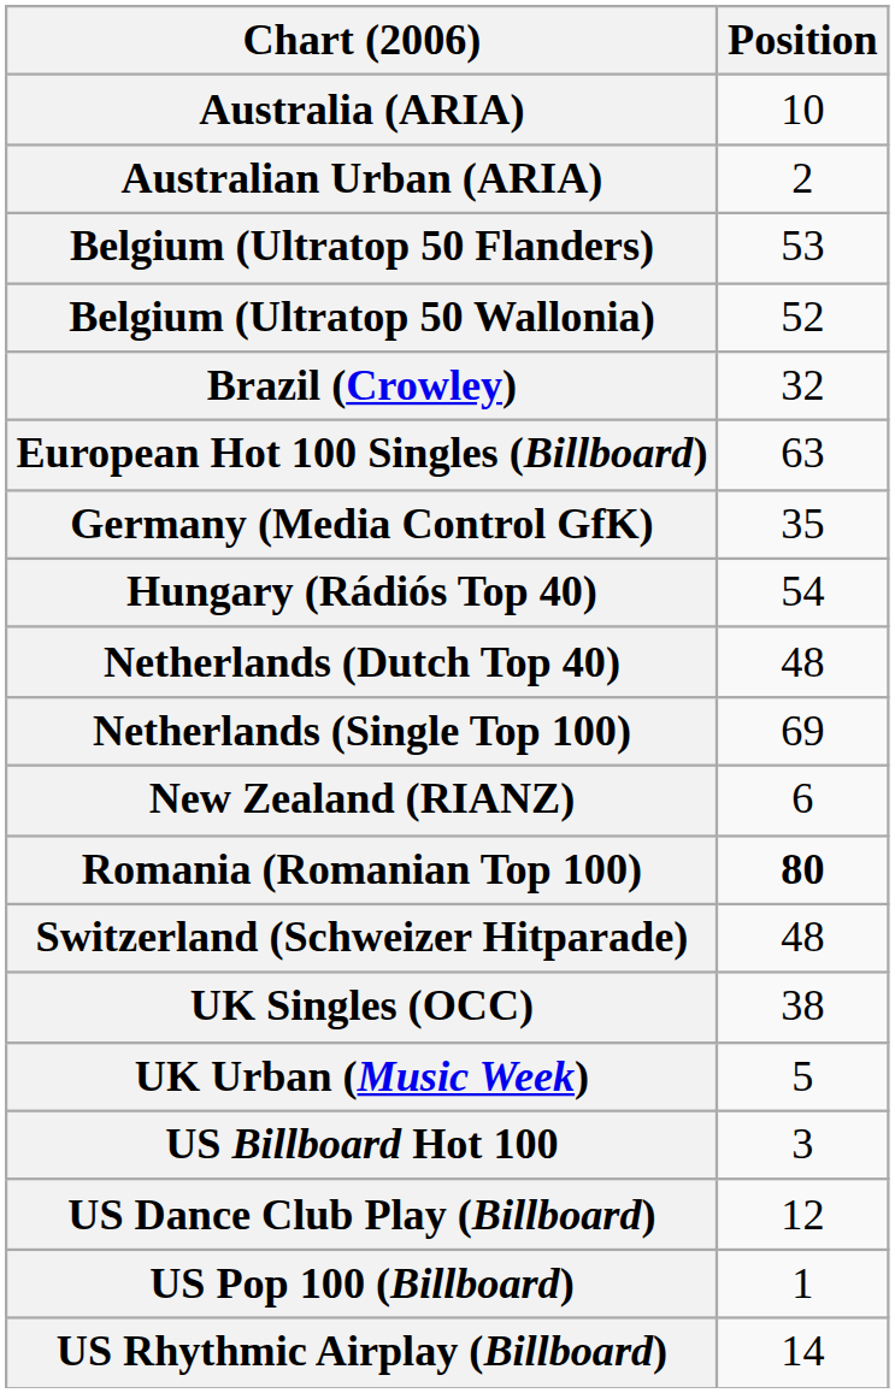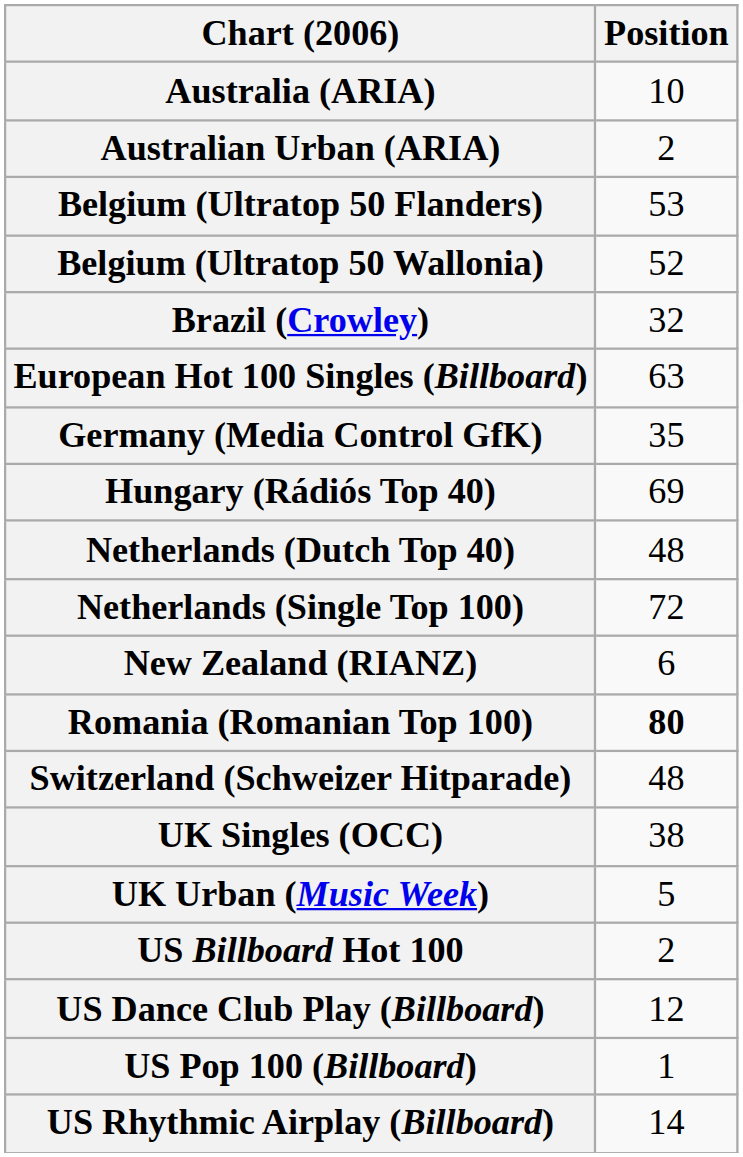 <table class="wikitable sortable plainrowheaders">
 <tr>
 <th>Chart (2006)</th>
 <th>Position</th>
 </tr>
 <tr>
 <th scope="row">Australia (ARIA)</th>
 <td align="center">10</td>
 </tr>
 <tr>
 <th scope="row">Australian Urban (ARIA)</th>
 <td align="center">2</td>
 </tr>
 <tr>
 <th scope="row">Belgium (Ultratop 50 Flanders)</th>
 <td align="center">53</td>
 </tr>
 <tr>
 <th scope="row">Belgium (Ultratop 50 Wallonia)</th>
 <td align="center">52</td>
 </tr>
 <tr>
 <th scope="row">Brazil (<a href='#'>Crowley</a>)</th>
 <td align="center">32</td>
 </tr>
 <tr>
 <th scope="row">European Hot 100 Singles (<em>Billboard</em>)</th>
 <td align="center">63</td>
 </tr>
 <tr>
 <th scope="row">Germany (Media Control GfK)</th>
 <td align="center">35</td>
 </tr>
 <tr>
 <th scope="row">Hungary (Rádiós Top 40)</th>
-<td align="center">54</td>
+<td align="center">69</td>
 </tr>
 <tr>
 <th scope="row">Netherlands (Dutch Top 40)</th>
 <td align="center">48</td>
 </tr>
 <tr>
 <th scope="row">Netherlands (Single Top 100)</th>
-<td align="center">69</td>
+<td align="center">72</td>
 </tr>
 <tr>
 <th scope="row">New Zealand (RIANZ)</th>
 <td align="center">6</td>
 </tr>
 <tr>
 <th scope="row">Romania (Romanian Top 100)</th>
 <td align="center"><strong>80</strong></td>
 </tr>
 <tr>
 <th scope="row">Switzerland (Schweizer Hitparade)</th>
 <td align="center">48</td>
 </tr>
 <tr>
 <th scope="row">UK Singles (OCC)</th>
 <td align="center">38</td>
 </tr>
 <tr>
 <th scope="row">UK Urban (<em><a href='#'>Music Week</a></em>)</th>
 <td align="center">5</td>
 </tr>
 <tr>
 <th scope="row">US <em>Billboard</em> Hot 100</th>
-<td align="center">3</td>
+<td align="center">2</td>
 </tr>
 <tr>
 <th scope="row">US Dance Club Play (<em>Billboard</em>)</th>
 <td align="center">12</td>
 </tr>
 <tr>
 <th scope="row">US Pop 100 (<em>Billboard</em>)</th>
 <td align="center">1</td>
 </tr>
 <tr>
 <th scope="row">US Rhythmic Airplay (<em>Billboard</em>)</th>
 <td align="center">14</td>
 </tr>
 </table>
